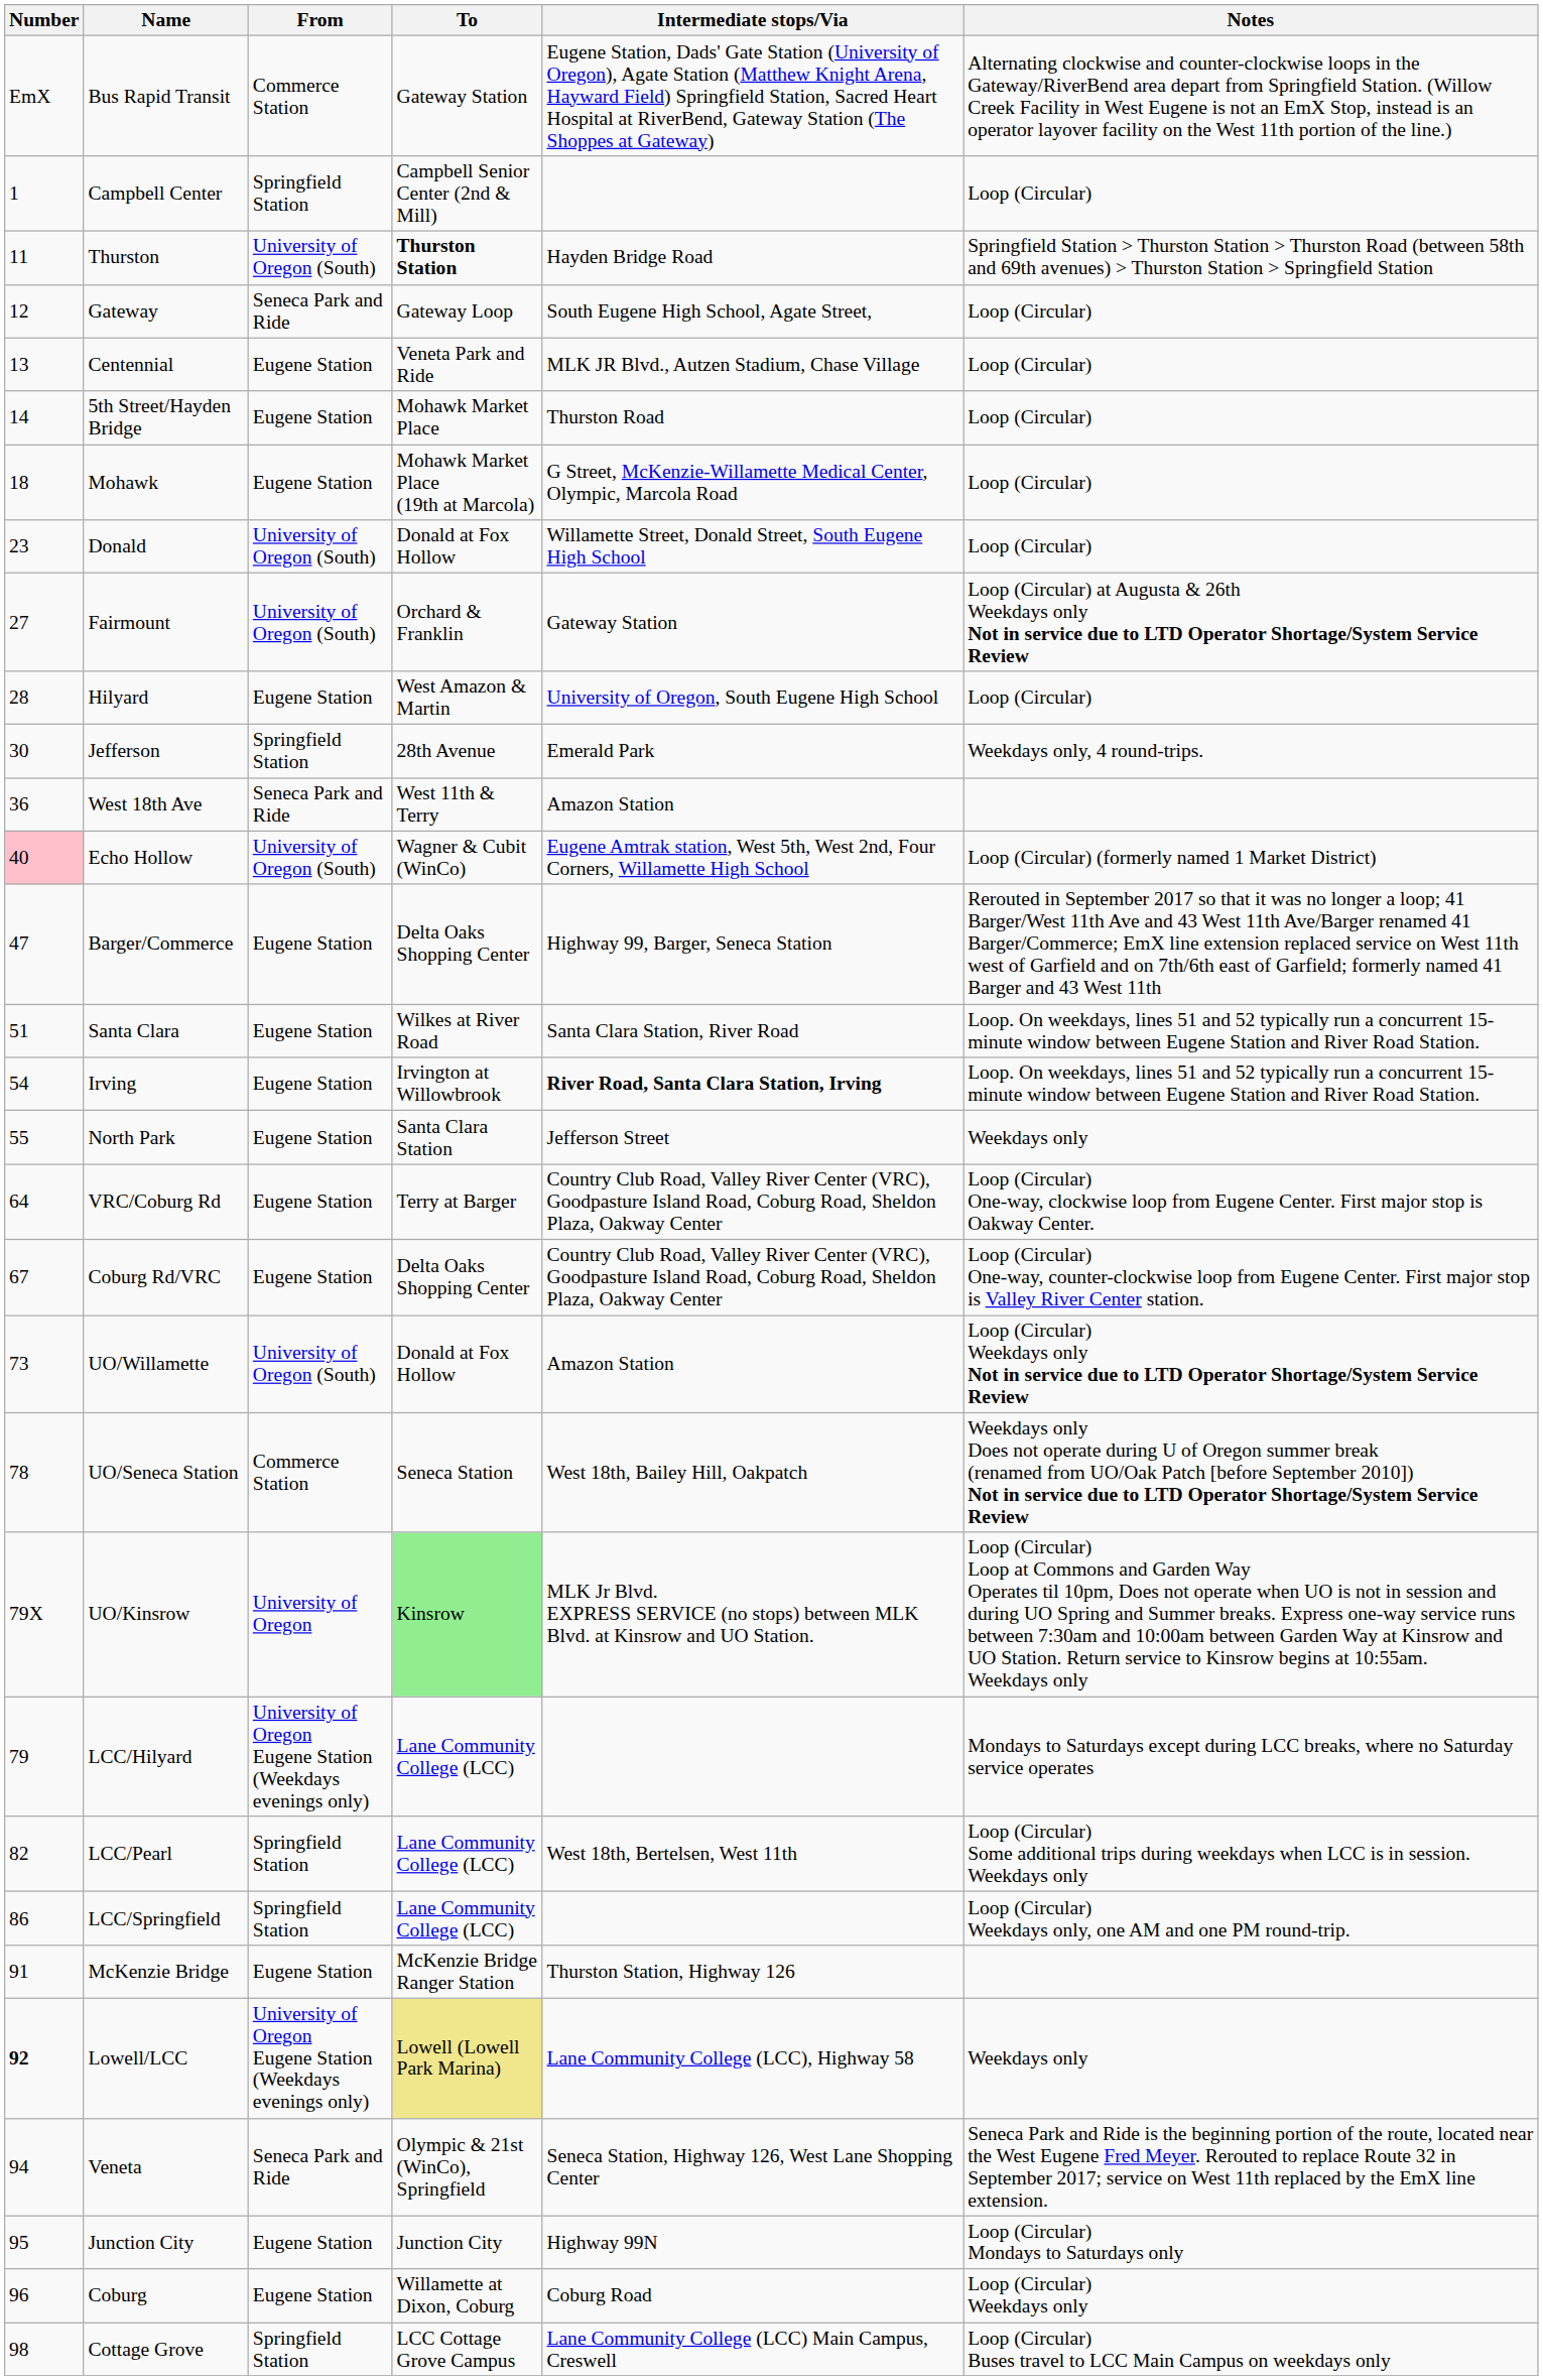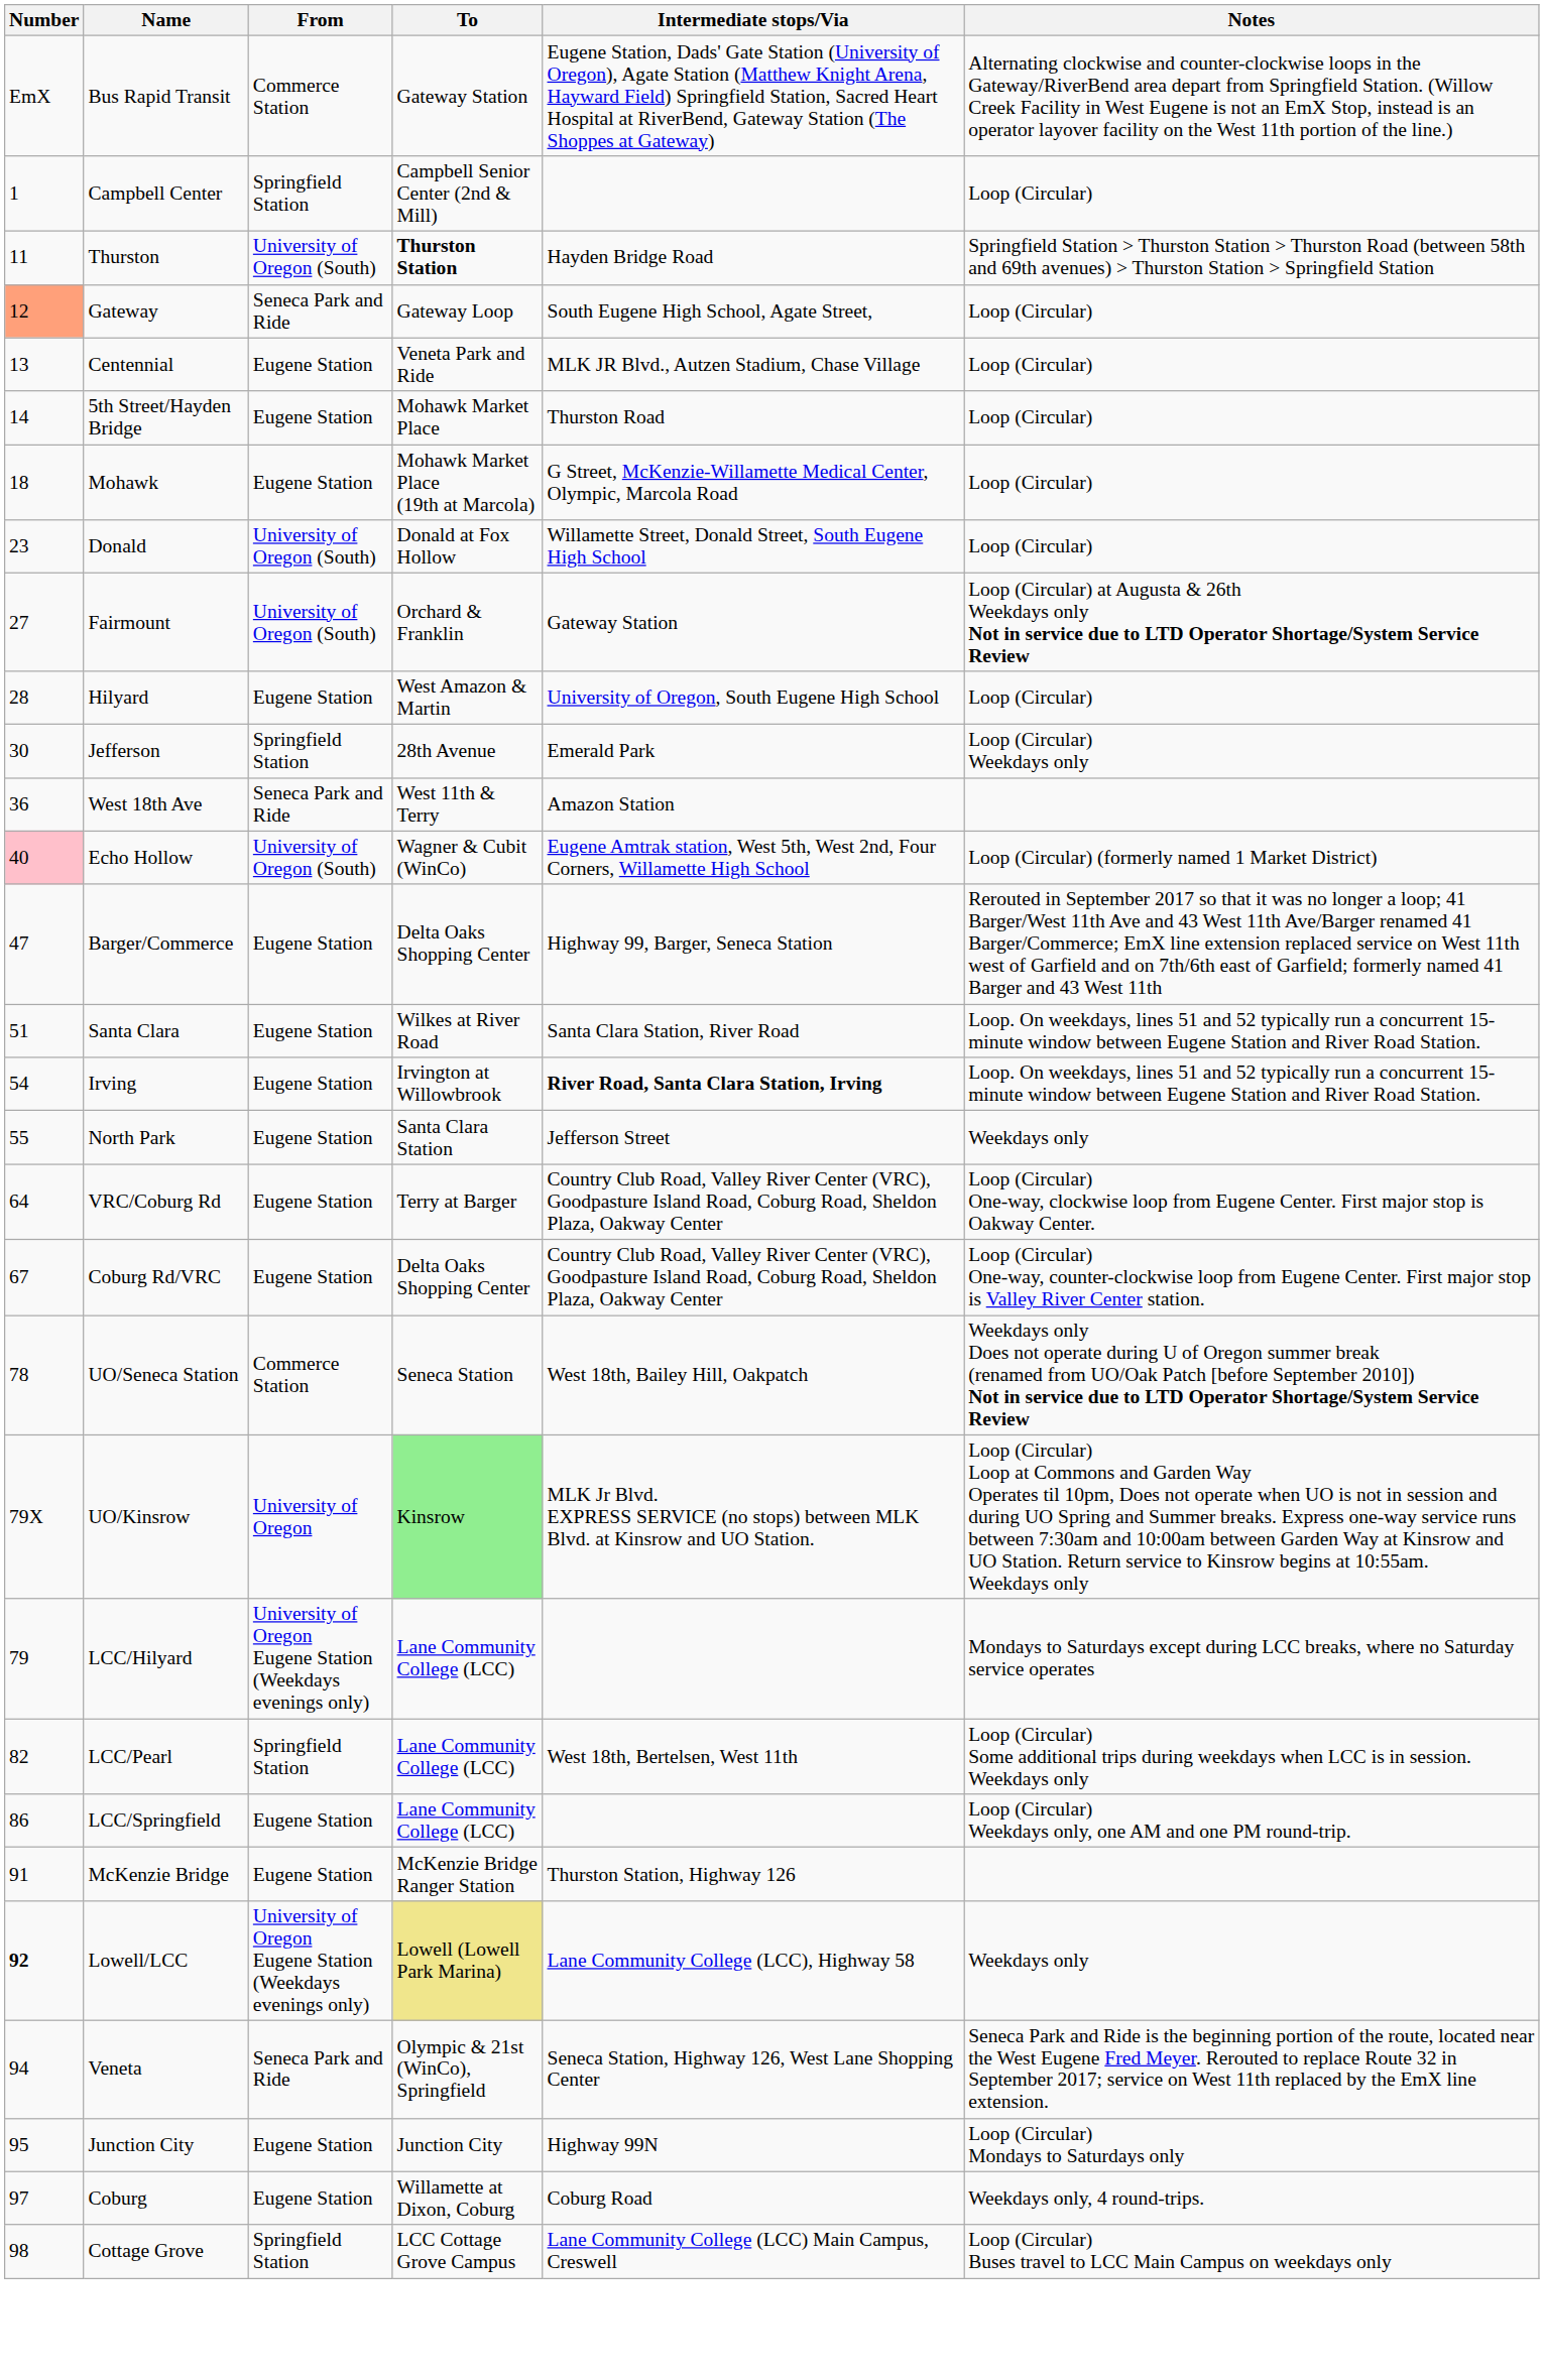 <table class="wikitable sortable">
 <tr>
 <th>Number</th>
 <th>Name</th>
 <th>From</th>
 <th>To</th>
 <th>Intermediate stops/Via</th>
 <th>Notes</th>
 </tr>
 <tr>
 <td>EmX</td>
 <td>Bus Rapid Transit</td>
 <td>Commerce Station</td>
 <td>Gateway Station</td>
 <td>Eugene Station, Dads' Gate Station (<a href='#'>University of Oregon</a>), Agate Station (<a href='#'>Matthew Knight Arena</a>, <a href='#'>Hayward Field</a>) Springfield Station, Sacred Heart Hospital at RiverBend, Gateway Station (<a href='#'>The Shoppes at Gateway</a>)</td>
 <td>Alternating clockwise and counter-clockwise loops in the Gateway/RiverBend area depart from Springfield Station. (Willow Creek Facility in West Eugene is not an EmX Stop, instead is an operator layover facility on the West 11th portion of the line.)</td>
 </tr>
 <tr>
 <td>1</td>
 <td>Campbell Center</td>
 <td>Springfield Station</td>
 <td>Campbell Senior Center (2nd & Mill)</td>
 <td></td>
 <td>Loop (Circular)</td>
 </tr>
 <tr>
 <td>11</td>
 <td>Thurston</td>
 <td><a href='#'>University of Oregon</a> (South)</td>
 <td><strong>Thurston Station</strong></td>
 <td>Hayden Bridge Road</td>
 <td>Springfield Station > Thurston Station > Thurston Road (between 58th and 69th avenues) > Thurston Station > Springfield Station</td>
 </tr>
 <tr>
-<td>12</td>
+<td style="background: lightsalmon;">12</td>
 <td>Gateway</td>
 <td>Seneca Park and Ride</td>
 <td>Gateway Loop</td>
 <td>South Eugene High School, Agate Street,</td>
 <td>Loop (Circular)</td>
 </tr>
 <tr>
 <td>13</td>
 <td>Centennial</td>
 <td>Eugene Station</td>
 <td>Veneta Park and Ride</td>
 <td>MLK JR Blvd., Autzen Stadium, Chase Village</td>
 <td>Loop (Circular)</td>
 </tr>
 <tr>
 <td>14</td>
 <td>5th Street/Hayden Bridge</td>
 <td>Eugene Station</td>
 <td>Mohawk Market Place</td>
 <td>Thurston Road</td>
 <td>Loop (Circular)</td>
 </tr>
 <tr>
 <td>18</td>
 <td>Mohawk</td>
 <td>Eugene Station</td>
 <td>Mohawk Market Place<br>(19th at Marcola)</td>
 <td>G Street, <a href='#'>McKenzie-Willamette Medical Center</a>, Olympic, Marcola Road</td>
 <td>Loop (Circular)</td>
 </tr>
 <tr>
 <td>23</td>
 <td>Donald</td>
 <td><a href='#'>University of Oregon</a> (South)</td>
 <td>Donald at Fox Hollow</td>
 <td>Willamette Street, Donald Street, <a href='#'>South Eugene High School</a></td>
 <td>Loop (Circular)</td>
 </tr>
 <tr>
 <td>27</td>
 <td>Fairmount</td>
 <td><a href='#'>University of Oregon</a> (South)</td>
 <td>Orchard & Franklin</td>
 <td>Gateway Station</td>
 <td>Loop (Circular) at Augusta & 26th<br>Weekdays only<br><strong>Not in service due to LTD Operator Shortage/System Service Review</strong></td>
 </tr>
 <tr>
 <td>28</td>
 <td>Hilyard</td>
 <td>Eugene Station</td>
 <td>West Amazon & Martin</td>
 <td><a href='#'>University of Oregon</a>, South Eugene High School</td>
 <td>Loop (Circular)</td>
 </tr>
 <tr>
 <td>30</td>
 <td>Jefferson</td>
 <td>Springfield Station</td>
 <td>28th Avenue</td>
 <td>Emerald Park</td>
-<td>Weekdays only, 4 round-trips.</td>
+<td>Loop (Circular)<br>Weekdays only</td>
 </tr>
 <tr>
 <td>36</td>
 <td>West 18th Ave</td>
 <td>Seneca Park and Ride</td>
 <td>West 11th & Terry</td>
 <td>Amazon Station</td>
 <td></td>
 </tr>
 <tr>
 <td style="background: pink;">40</td>
 <td>Echo Hollow</td>
 <td><a href='#'>University of Oregon</a> (South)</td>
 <td>Wagner & Cubit (WinCo)</td>
 <td><a href='#'>Eugene Amtrak station</a>, West 5th, West 2nd, Four Corners, <a href='#'>Willamette High School</a></td>
 <td>Loop (Circular) (formerly named 1 Market District)</td>
 </tr>
 <tr>
 <td>47</td>
 <td>Barger/Commerce</td>
 <td>Eugene Station</td>
 <td>Delta Oaks Shopping Center</td>
 <td>Highway 99, Barger, Seneca Station</td>
 <td>Rerouted in September 2017 so that it was no longer a loop; 41 Barger/West 11th Ave and 43 West 11th Ave/Barger renamed 41 Barger/Commerce; EmX line extension replaced service on West 11th west of Garfield and on 7th/6th east of Garfield; formerly named 41 Barger and 43 West 11th</td>
 </tr>
 <tr>
 <td>51</td>
 <td>Santa Clara</td>
 <td>Eugene Station</td>
 <td>Wilkes at River Road</td>
 <td>Santa Clara Station, River Road</td>
 <td>Loop. On weekdays, lines 51 and 52 typically run a concurrent 15-minute window between Eugene Station and River Road Station.</td>
 </tr>
 <tr>
 <td>54</td>
 <td>Irving</td>
 <td>Eugene Station</td>
 <td>Irvington at Willowbrook</td>
 <td><strong>River Road, Santa Clara Station, Irving</strong></td>
 <td>Loop. On weekdays, lines 51 and 52 typically run a concurrent 15-minute window between Eugene Station and River Road Station.</td>
 </tr>
 <tr>
 <td>55</td>
 <td>North Park</td>
 <td>Eugene Station</td>
 <td>Santa Clara Station</td>
 <td>Jefferson Street</td>
 <td>Weekdays only</td>
 </tr>
 <tr>
 <td>64</td>
 <td>VRC/Coburg Rd</td>
 <td>Eugene Station</td>
 <td>Terry at Barger</td>
 <td>Country Club Road, Valley River Center (VRC), Goodpasture Island Road, Coburg Road, Sheldon Plaza, Oakway Center</td>
 <td>Loop (Circular)<br>One-way, clockwise loop from Eugene Center. First major stop is Oakway Center.</td>
 </tr>
 <tr>
 <td>67</td>
 <td>Coburg Rd/VRC</td>
 <td>Eugene Station</td>
 <td>Delta Oaks Shopping Center</td>
 <td>Country Club Road, Valley River Center (VRC), Goodpasture Island Road, Coburg Road, Sheldon Plaza, Oakway Center</td>
 <td>Loop (Circular)<br>One-way, counter-clockwise loop from Eugene Center. First major stop is <a href='#'>Valley River Center</a> station.</td>
 </tr>
 <tr>
-<td>73</td>
-<td>UO/Willamette</td>
-<td><a href='#'>University of Oregon</a> (South)</td>
-<td>Donald at Fox Hollow</td>
-<td>Amazon Station</td>
-<td>Loop (Circular)<br>Weekdays only<br><strong>Not in service due to LTD Operator Shortage/System Service Review</strong></td>
-</tr>
-<tr>
 <td>78</td>
 <td>UO/Seneca Station</td>
 <td>Commerce Station</td>
 <td>Seneca Station</td>
 <td>West 18th, Bailey Hill, Oakpatch</td>
 <td>Weekdays only<br>Does not operate during U of Oregon summer break<br>(renamed from UO/Oak Patch [before September 2010])<br><strong>Not in service due to LTD Operator Shortage/System Service Review</strong></td>
 </tr>
 <tr>
 <td>79X</td>
 <td>UO/Kinsrow</td>
 <td><a href='#'>University of Oregon</a></td>
 <td style="background: lightgreen;">Kinsrow</td>
 <td>MLK Jr Blvd.<br>EXPRESS SERVICE (no stops) between MLK Blvd. at Kinsrow and UO Station.</td>
 <td>Loop (Circular)<br>Loop at Commons and Garden Way<br>Operates til 10pm, Does not operate when UO is not in session and during UO Spring and Summer breaks. Express one-way service runs between 7:30am and 10:00am between Garden Way at Kinsrow and UO Station. Return service to Kinsrow begins at 10:55am.<br>Weekdays only</td>
 </tr>
 <tr>
 <td>79</td>
 <td>LCC/Hilyard</td>
 <td><a href='#'>University of Oregon</a><br>Eugene Station (Weekdays evenings only)</td>
 <td><a href='#'>Lane Community College</a> (LCC)</td>
 <td></td>
 <td>Mondays to Saturdays except during LCC breaks, where no Saturday service operates</td>
 </tr>
 <tr>
 <td>82</td>
 <td>LCC/Pearl</td>
 <td>Springfield Station</td>
 <td><a href='#'>Lane Community College</a> (LCC)</td>
 <td>West 18th, Bertelsen, West 11th</td>
 <td>Loop (Circular)<br>Some additional trips during weekdays when LCC is in session. Weekdays only</td>
 </tr>
 <tr>
 <td>86</td>
 <td>LCC/Springfield</td>
-<td>Springfield Station</td>
+<td>Eugene Station</td>
 <td><a href='#'>Lane Community College</a> (LCC)</td>
 <td></td>
 <td>Loop (Circular)<br>Weekdays only, one AM and one PM round-trip.</td>
 </tr>
 <tr>
 <td>91</td>
 <td>McKenzie Bridge</td>
 <td>Eugene Station</td>
 <td>McKenzie Bridge Ranger Station</td>
 <td>Thurston Station, Highway 126</td>
 <td></td>
 </tr>
 <tr>
 <td><strong>92</strong></td>
 <td>Lowell/LCC</td>
 <td><a href='#'>University of Oregon</a><br>Eugene Station (Weekdays evenings only)</td>
 <td style="background: khaki;">Lowell (Lowell Park Marina)</td>
 <td><a href='#'>Lane Community College</a> (LCC), Highway 58</td>
 <td>Weekdays only</td>
 </tr>
 <tr>
 <td>94</td>
 <td>Veneta</td>
 <td>Seneca Park and Ride</td>
 <td>Olympic & 21st (WinCo), Springfield</td>
 <td>Seneca Station, Highway 126, West Lane Shopping Center</td>
 <td>Seneca Park and Ride is the beginning portion of the route, located near the West Eugene <a href='#'>Fred Meyer</a>. Rerouted to replace Route 32 in September 2017; service on West 11th replaced by the EmX line extension.</td>
 </tr>
 <tr>
 <td>95</td>
 <td>Junction City</td>
 <td>Eugene Station</td>
 <td>Junction City</td>
 <td>Highway 99N</td>
 <td>Loop (Circular)<br>Mondays to Saturdays only</td>
 </tr>
 <tr>
-<td>96</td>
+<td>97</td>
 <td>Coburg</td>
 <td>Eugene Station</td>
 <td>Willamette at Dixon, Coburg</td>
 <td>Coburg Road</td>
-<td>Loop (Circular)<br>Weekdays only</td>
+<td>Weekdays only, 4 round-trips.</td>
 </tr>
 <tr>
 <td>98</td>
 <td>Cottage Grove</td>
 <td>Springfield Station</td>
 <td>LCC Cottage Grove Campus</td>
 <td><a href='#'>Lane Community College</a> (LCC) Main Campus, Creswell</td>
 <td>Loop (Circular)<br>Buses travel to LCC Main Campus on weekdays only</td>
 </tr>
 </table>
